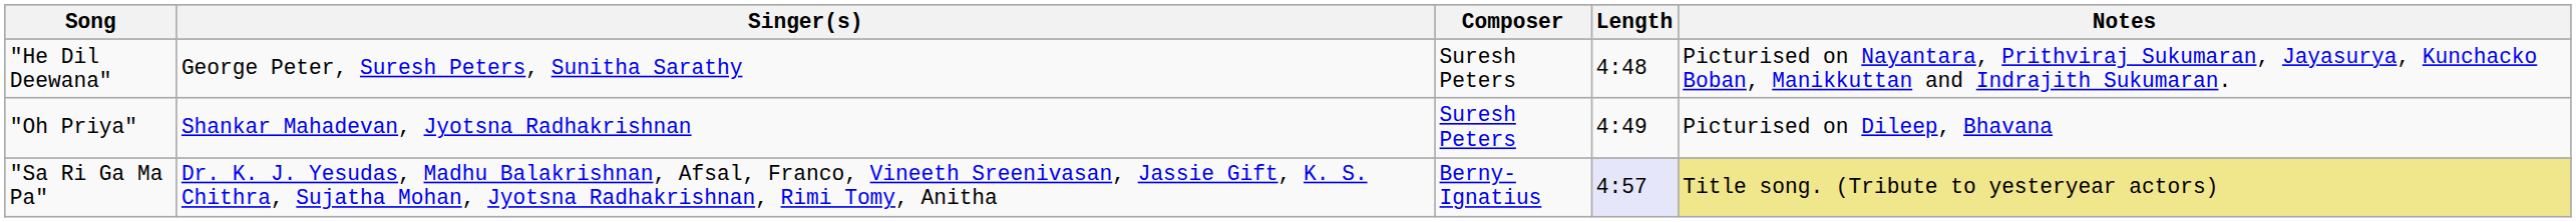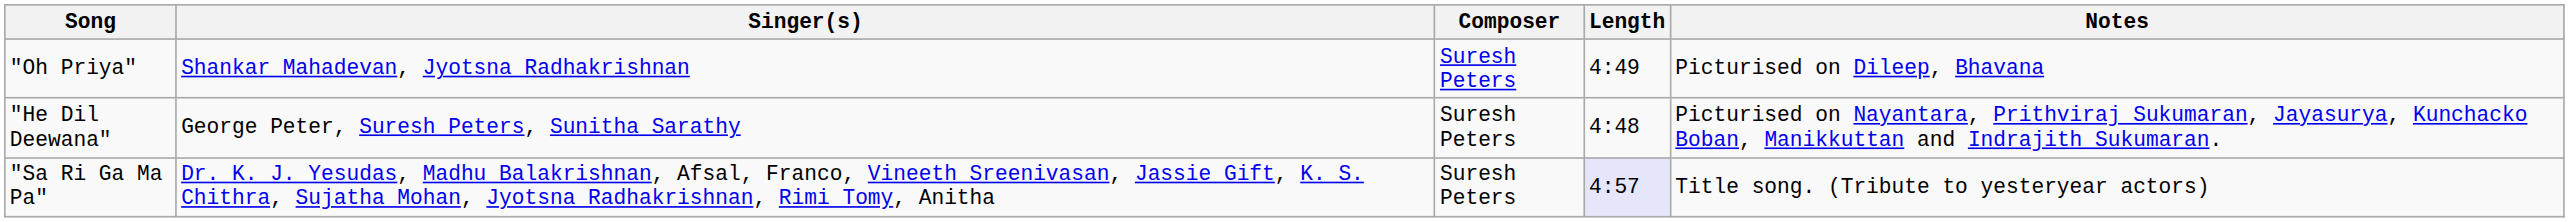 <table class="wikitable">
 <tr style="background:#ccc; text-align:center;">
 <th>Song</th>
 <th>Singer(s)</th>
 <th>Composer</th>
 <th>Length</th>
 <th>Notes</th>
 </tr>
 <tr>
+<td>"Oh Priya"</td>
+<td><a href='#'>Shankar Mahadevan</a>, <a href='#'>Jyotsna Radhakrishnan</a></td>
+<td><a href='#'>Suresh Peters</a></td>
+<td>4:49</td>
+<td>Picturised on <a href='#'>Dileep</a>, <a href='#'>Bhavana</a></td>
+</tr>
+<tr>
 <td>"He Dil Deewana"</td>
 <td>George Peter, <a href='#'>Suresh Peters</a>, <a href='#'>Sunitha Sarathy</a></td>
 <td>Suresh Peters</td>
 <td>4:48</td>
 <td>Picturised on <a href='#'>Nayantara</a>, <a href='#'>Prithviraj Sukumaran</a>, <a href='#'>Jayasurya</a>, <a href='#'>Kunchacko Boban</a>, <a href='#'>Manikkuttan</a> and <a href='#'>Indrajith Sukumaran</a>.</td>
 </tr>
 <tr>
-<td>"Oh Priya"</td>
-<td><a href='#'>Shankar Mahadevan</a>, <a href='#'>Jyotsna Radhakrishnan</a></td>
-<td><a href='#'>Suresh Peters</a></td>
-<td>4:49</td>
-<td>Picturised on <a href='#'>Dileep</a>, <a href='#'>Bhavana</a></td>
-</tr>
-<tr>
 <td>"Sa Ri Ga Ma Pa"</td>
 <td><a href='#'>Dr. K. J. Yesudas</a>, <a href='#'>Madhu Balakrishnan</a>, Afsal, Franco, <a href='#'>Vineeth Sreenivasan</a>, <a href='#'>Jassie Gift</a>, <a href='#'>K. S. Chithra</a>, <a href='#'>Sujatha Mohan</a>, <a href='#'>Jyotsna Radhakrishnan</a>, <a href='#'>Rimi Tomy</a>, Anitha</td>
-<td><a href='#'>Berny-Ignatius</a></td>
+<td>Suresh Peters</td>
 <td style="background: lavender;">4:57</td>
-<td style="background: khaki;">Title song. (Tribute to yesteryear actors)</td>
+<td>Title song. (Tribute to yesteryear actors)</td>
 </tr>
 </table>
